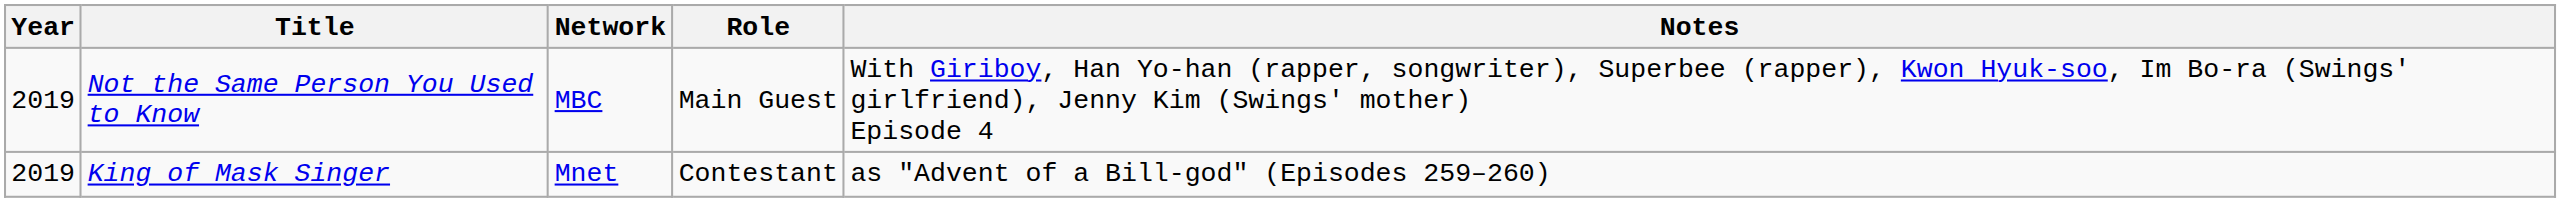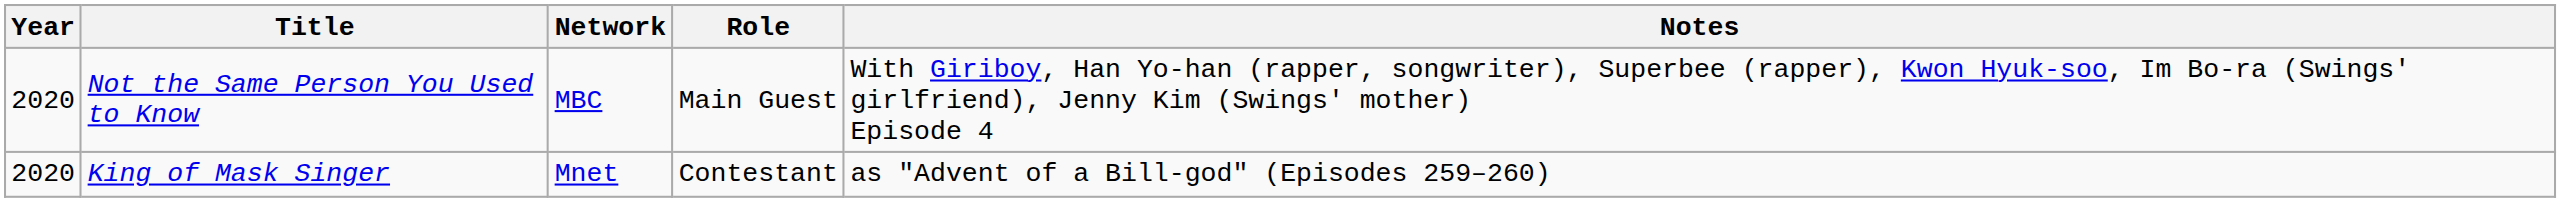 <table class="wikitable">
 <tr>
 <th>Year</th>
 <th>Title</th>
 <th>Network</th>
 <th>Role</th>
 <th>Notes</th>
 </tr>
 <tr>
-<td>2019</td>
+<td>2020</td>
 <td><em><a href='#'>Not the Same Person You Used to Know</a></em></td>
 <td><a href='#'>MBC</a></td>
 <td>Main Guest</td>
 <td>With <a href='#'>Giriboy</a>, Han Yo-han (rapper, songwriter), Superbee (rapper), <a href='#'>Kwon Hyuk-soo</a>, Im Bo-ra (Swings' girlfriend), Jenny Kim (Swings' mother)<br>Episode 4</td>
 </tr>
 <tr>
-<td>2019</td>
+<td>2020</td>
 <td><em><a href='#'>King of Mask Singer</a></em></td>
 <td><a href='#'>Mnet</a></td>
 <td>Contestant</td>
 <td>as "Advent of a Bill-god" (Episodes 259–260)</td>
 </tr>
 </table>
